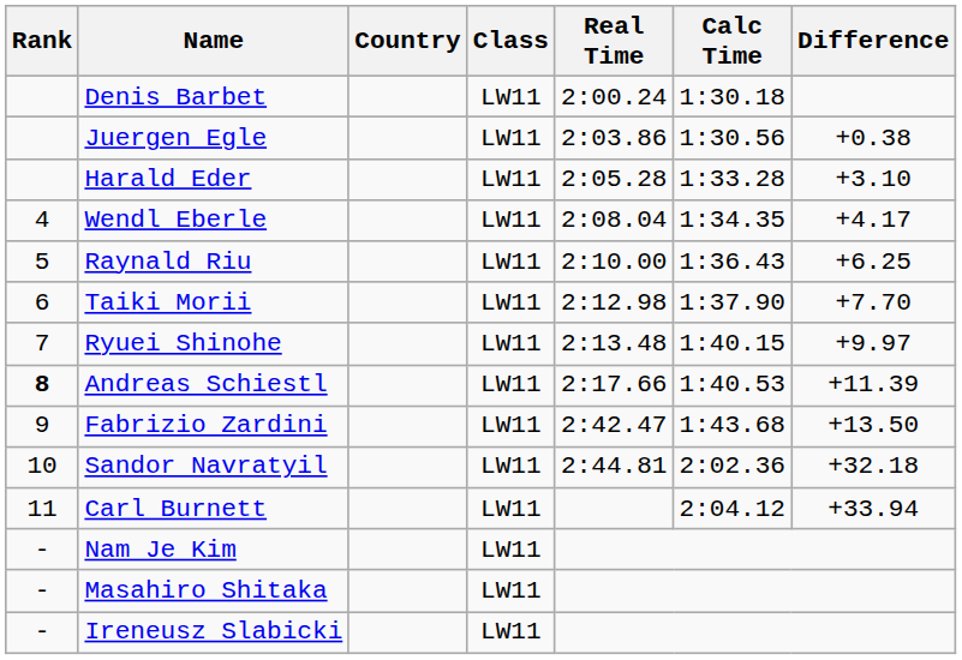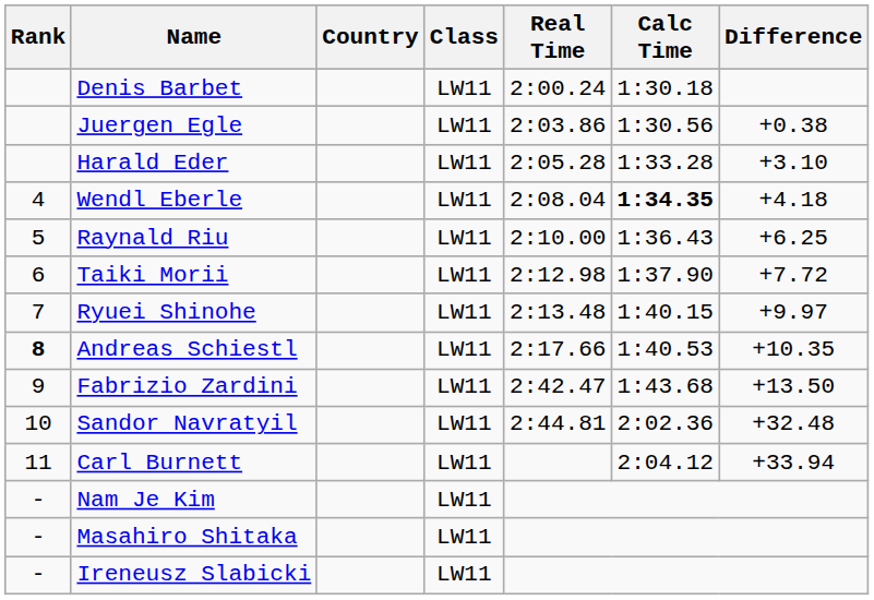 <table class="wikitable sortable" style="text-align:center">
 <tr>
 <th>Rank</th>
 <th>Name</th>
 <th>Country</th>
 <th>Class</th>
 <th>Real<br>Time</th>
 <th>Calc<br>Time</th>
 <th Class="unsortable">Difference</th>
 </tr>
 <tr>
 <td></td>
 <td align=left><a href='#'>Denis Barbet</a></td>
 <td align=left></td>
 <td>LW11</td>
 <td>2:00.24</td>
 <td>1:30.18</td>
 </tr>
 <tr>
 <td></td>
 <td align=left><a href='#'>Juergen Egle</a></td>
 <td align=left></td>
 <td>LW11</td>
 <td>2:03.86</td>
 <td>1:30.56</td>
 <td>+0.38</td>
 </tr>
 <tr>
 <td></td>
 <td align=left><a href='#'>Harald Eder</a></td>
 <td align=left></td>
 <td>LW11</td>
 <td>2:05.28</td>
 <td>1:33.28</td>
 <td>+3.10</td>
 </tr>
 <tr>
 <td>4</td>
 <td align=left><a href='#'>Wendl Eberle</a></td>
 <td align=left></td>
 <td>LW11</td>
 <td>2:08.04</td>
-<td>1:34.35</td>
-<td>+4.17</td>
+<td><strong>1:34.35</strong></td>
+<td>+4.18</td>
 </tr>
 <tr>
 <td>5</td>
 <td align=left><a href='#'>Raynald Riu</a></td>
 <td align=left></td>
 <td>LW11</td>
 <td>2:10.00</td>
 <td>1:36.43</td>
 <td>+6.25</td>
 </tr>
 <tr>
 <td>6</td>
 <td align=left><a href='#'>Taiki Morii</a></td>
 <td align=left></td>
 <td>LW11</td>
 <td>2:12.98</td>
 <td>1:37.90</td>
-<td>+7.70</td>
+<td>+7.72</td>
 </tr>
 <tr>
 <td>7</td>
 <td align=left><a href='#'>Ryuei Shinohe</a></td>
 <td align=left></td>
 <td>LW11</td>
 <td>2:13.48</td>
 <td>1:40.15</td>
 <td>+9.97</td>
 </tr>
 <tr>
 <td><strong>8</strong></td>
 <td align=left><a href='#'>Andreas Schiestl</a></td>
 <td align=left></td>
 <td>LW11</td>
 <td>2:17.66</td>
 <td>1:40.53</td>
-<td>+11.39</td>
+<td>+10.35</td>
 </tr>
 <tr>
 <td>9</td>
 <td align=left><a href='#'>Fabrizio Zardini</a></td>
 <td align=left></td>
 <td>LW11</td>
 <td>2:42.47</td>
 <td>1:43.68</td>
 <td>+13.50</td>
 </tr>
 <tr>
 <td>10</td>
 <td align=left><a href='#'>Sandor Navratyil</a></td>
 <td align=left></td>
 <td>LW11</td>
 <td>2:44.81</td>
 <td>2:02.36</td>
-<td>+32.18</td>
+<td>+32.48</td>
 </tr>
 <tr>
 <td>11</td>
 <td align=left><a href='#'>Carl Burnett</a></td>
 <td align=left></td>
 <td>LW11</td>
 <td></td>
 <td>2:04.12</td>
 <td>+33.94</td>
 </tr>
 <tr>
 <td>-</td>
 <td align=left><a href='#'>Nam Je Kim</a></td>
 <td align=left></td>
 <td>LW11</td>
 <td colspan=3></td>
 </tr>
 <tr>
 <td>-</td>
 <td align=left><a href='#'>Masahiro Shitaka</a></td>
 <td align=left></td>
 <td>LW11</td>
 <td colspan=3></td>
 </tr>
 <tr>
 <td>-</td>
 <td align=left><a href='#'>Ireneusz Slabicki</a></td>
 <td align=left></td>
 <td>LW11</td>
 <td colspan=3></td>
 </tr>
 </table>
